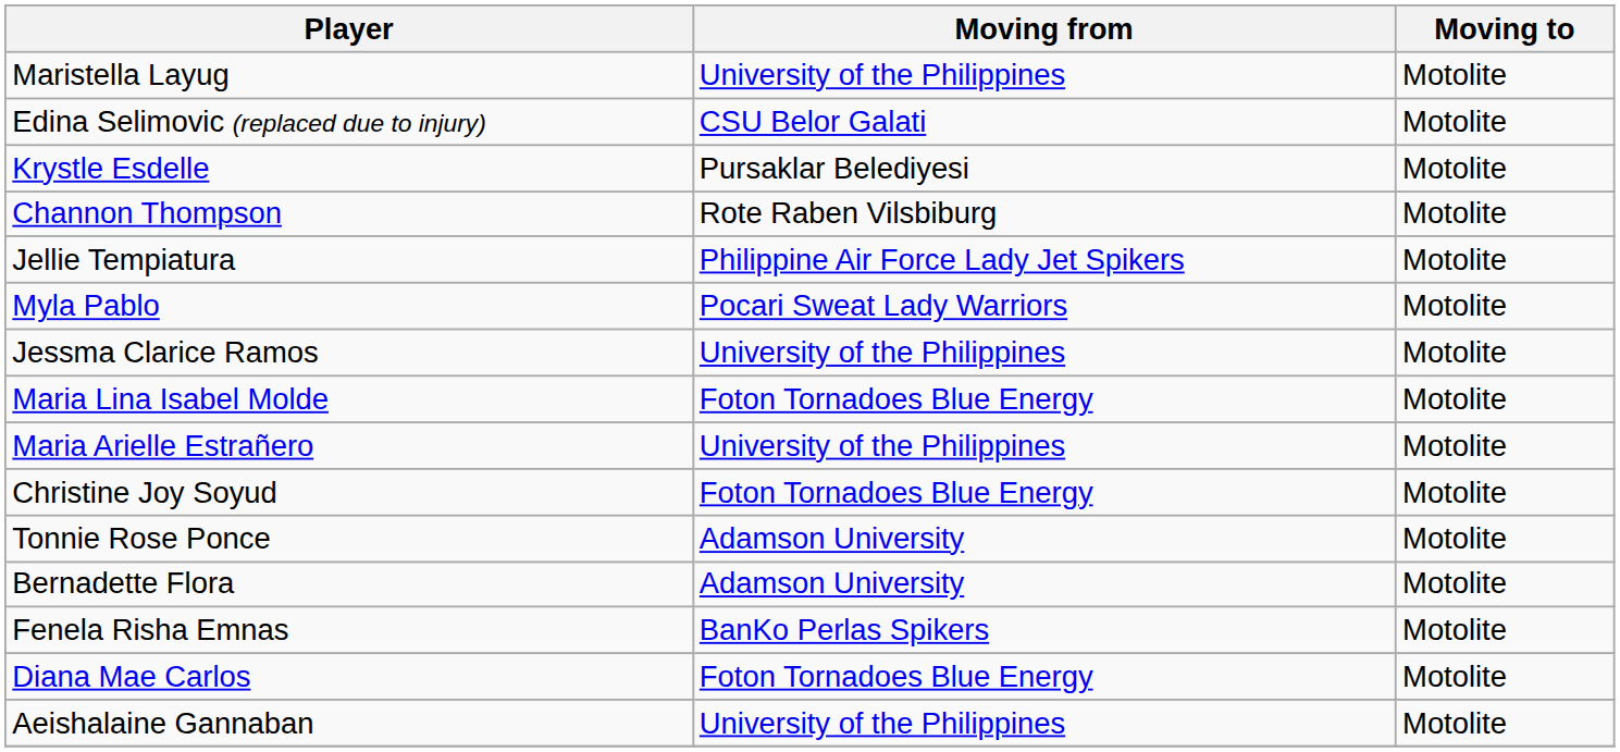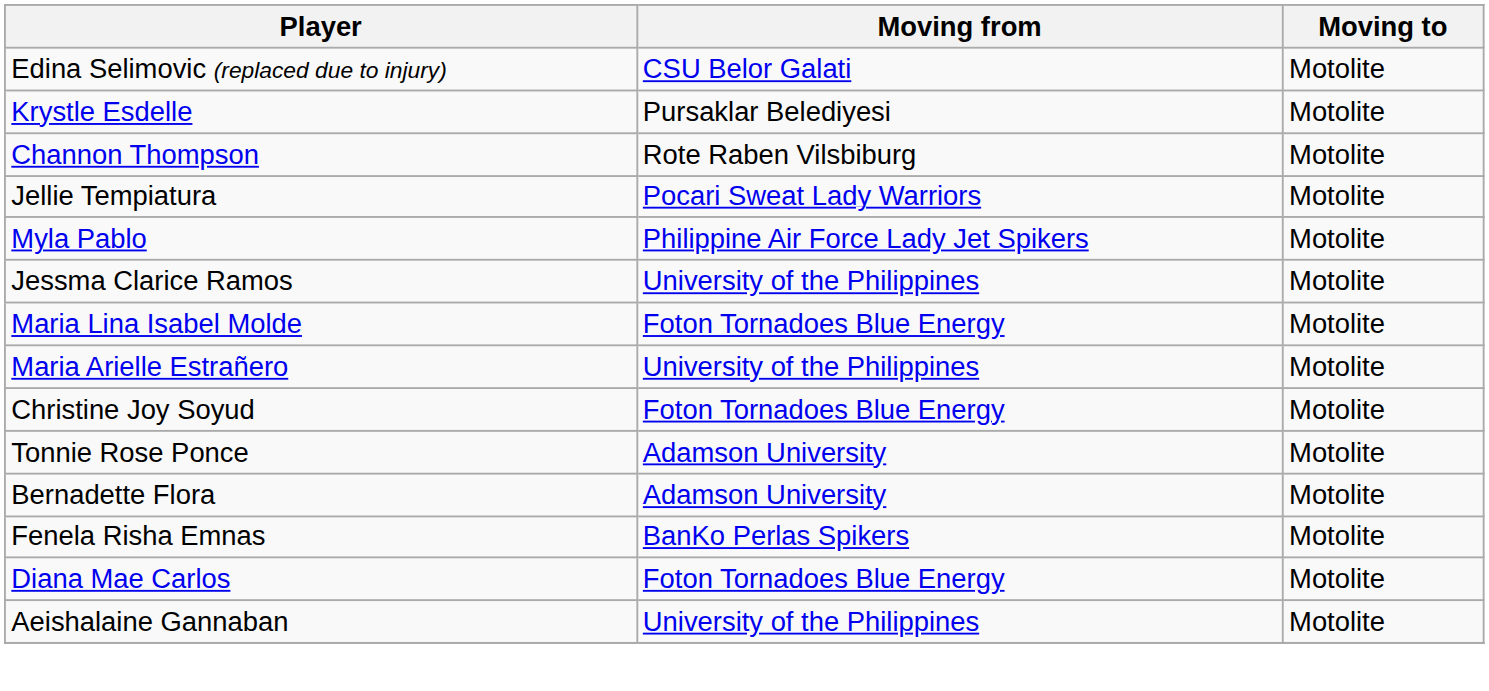 <table class="wikitable sortable" style="width:90%; font-size:92%; ">
 <tr>
 <th>Player</th>
 <th>Moving from</th>
 <th>Moving to</th>
-</tr>
-<tr>
-<td> Maristella Layug</td>
-<td> <a href='#'>University of the Philippines</a></td>
-<td> Motolite</td>
 </tr>
 <tr>
 <td> Edina Selimovic <small><em>(replaced due to injury)</em></small></td>
 <td> <a href='#'>CSU Belor Galati</a></td>
 <td> Motolite</td>
 </tr>
 <tr>
 <td> <a href='#'>Krystle Esdelle</a></td>
 <td> Pursaklar Belediyesi</td>
 <td> Motolite</td>
 </tr>
 <tr>
 <td> <a href='#'>Channon Thompson</a></td>
 <td> Rote Raben Vilsbiburg</td>
 <td> Motolite</td>
 </tr>
 <tr>
 <td> Jellie Tempiatura</td>
-<td> <a href='#'>Philippine Air Force Lady Jet Spikers</a></td>
+<td> <a href='#'>Pocari Sweat Lady Warriors</a></td>
 <td> Motolite</td>
 </tr>
 <tr>
 <td> <a href='#'>Myla Pablo</a></td>
-<td> <a href='#'>Pocari Sweat Lady Warriors</a></td>
+<td> <a href='#'>Philippine Air Force Lady Jet Spikers</a></td>
 <td> Motolite</td>
 </tr>
 <tr>
 <td> Jessma Clarice Ramos</td>
 <td> <a href='#'>University of the Philippines</a></td>
 <td> Motolite</td>
 </tr>
 <tr>
 <td> <a href='#'>Maria Lina Isabel Molde</a></td>
 <td> <a href='#'>Foton Tornadoes Blue Energy</a></td>
 <td> Motolite</td>
 </tr>
 <tr>
 <td> <a href='#'>Maria Arielle Estrañero</a></td>
 <td> <a href='#'>University of the Philippines</a></td>
 <td> Motolite</td>
 </tr>
 <tr>
 <td> Christine Joy Soyud</td>
 <td> <a href='#'>Foton Tornadoes Blue Energy</a></td>
 <td> Motolite</td>
 </tr>
 <tr>
 <td> Tonnie Rose Ponce</td>
 <td> <a href='#'>Adamson University</a></td>
 <td> Motolite</td>
 </tr>
 <tr>
 <td> Bernadette Flora</td>
 <td> <a href='#'>Adamson University</a></td>
 <td> Motolite</td>
 </tr>
 <tr>
 <td> Fenela Risha Emnas</td>
 <td> <a href='#'>BanKo Perlas Spikers</a></td>
 <td> Motolite</td>
 </tr>
 <tr>
 <td> <a href='#'>Diana Mae Carlos</a></td>
 <td> <a href='#'>Foton Tornadoes Blue Energy</a></td>
 <td> Motolite</td>
 </tr>
 <tr>
 <td> Aeishalaine Gannaban</td>
 <td> <a href='#'>University of the Philippines</a></td>
 <td> Motolite</td>
 </tr>
 <tr>
 </tr>
 </table>
